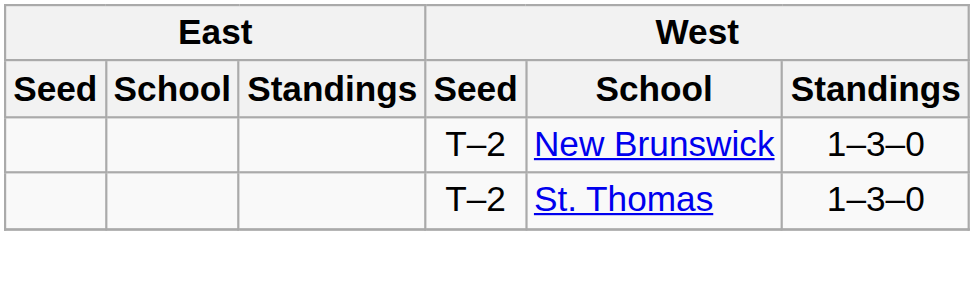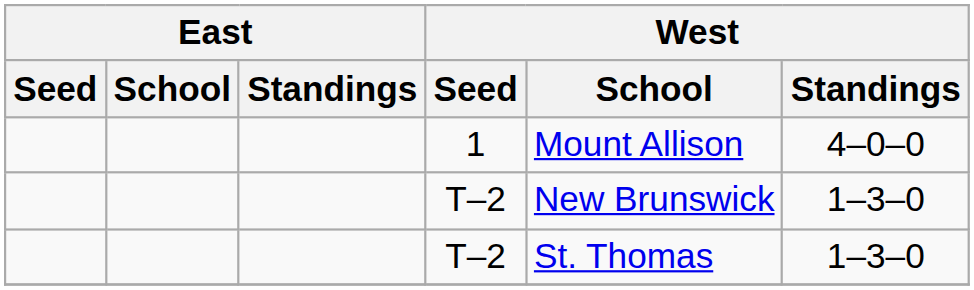 <table class="wikitable">
 <tr>
 <th colspan=3>East</th>
 <th colspan=3>West</th>
 </tr>
 <tr>
 <th>Seed</th>
 <th>School</th>
 <th>Standings</th>
 <th>Seed</th>
 <th>School</th>
 <th>Standings</th>
+</tr>
+<tr>
+<td></td>
+<td></td>
+<td></td>
+<td align=center>1</td>
+<td><a href='#'>Mount Allison</a></td>
+<td align=center>4–0–0</td>
 </tr>
 <tr>
 <td></td>
 <td></td>
 <td></td>
 <td align=center>T–2</td>
 <td><a href='#'>New Brunswick</a></td>
 <td align=center>1–3–0</td>
 </tr>
 <tr>
 <td></td>
 <td></td>
 <td></td>
 <td align=center>T–2</td>
 <td><a href='#'>St. Thomas</a></td>
 <td align=center>1–3–0</td>
 </tr>
 <tr>
 </tr>
 </table>
